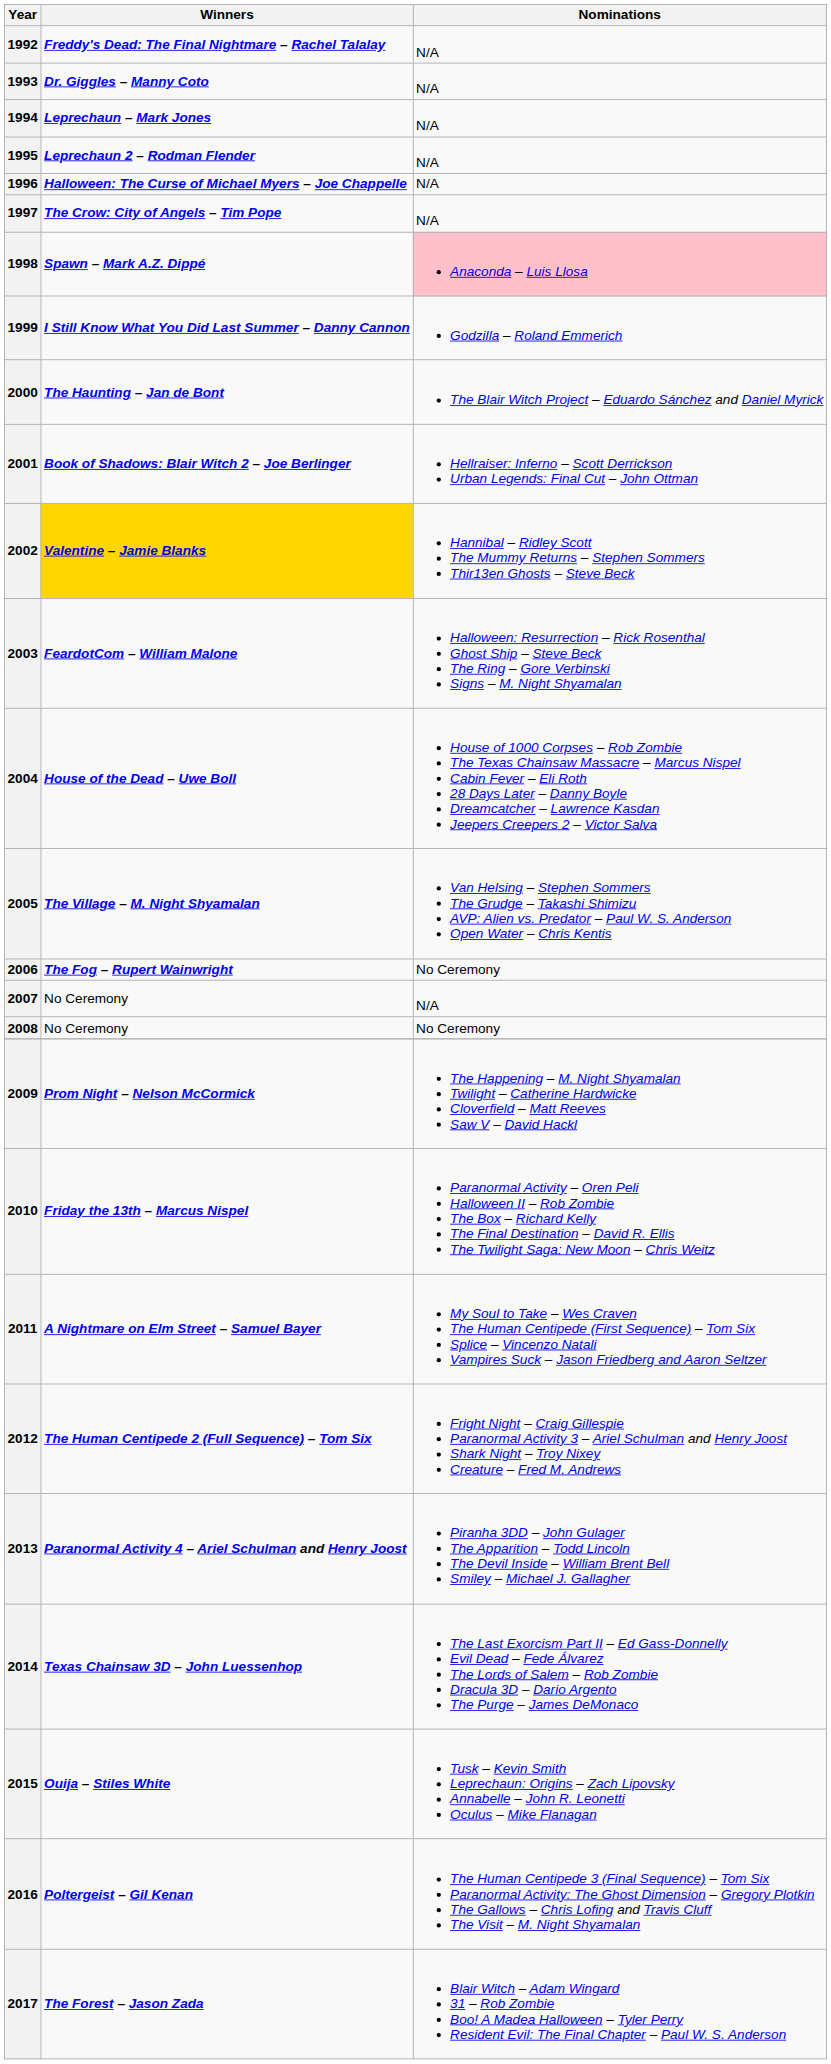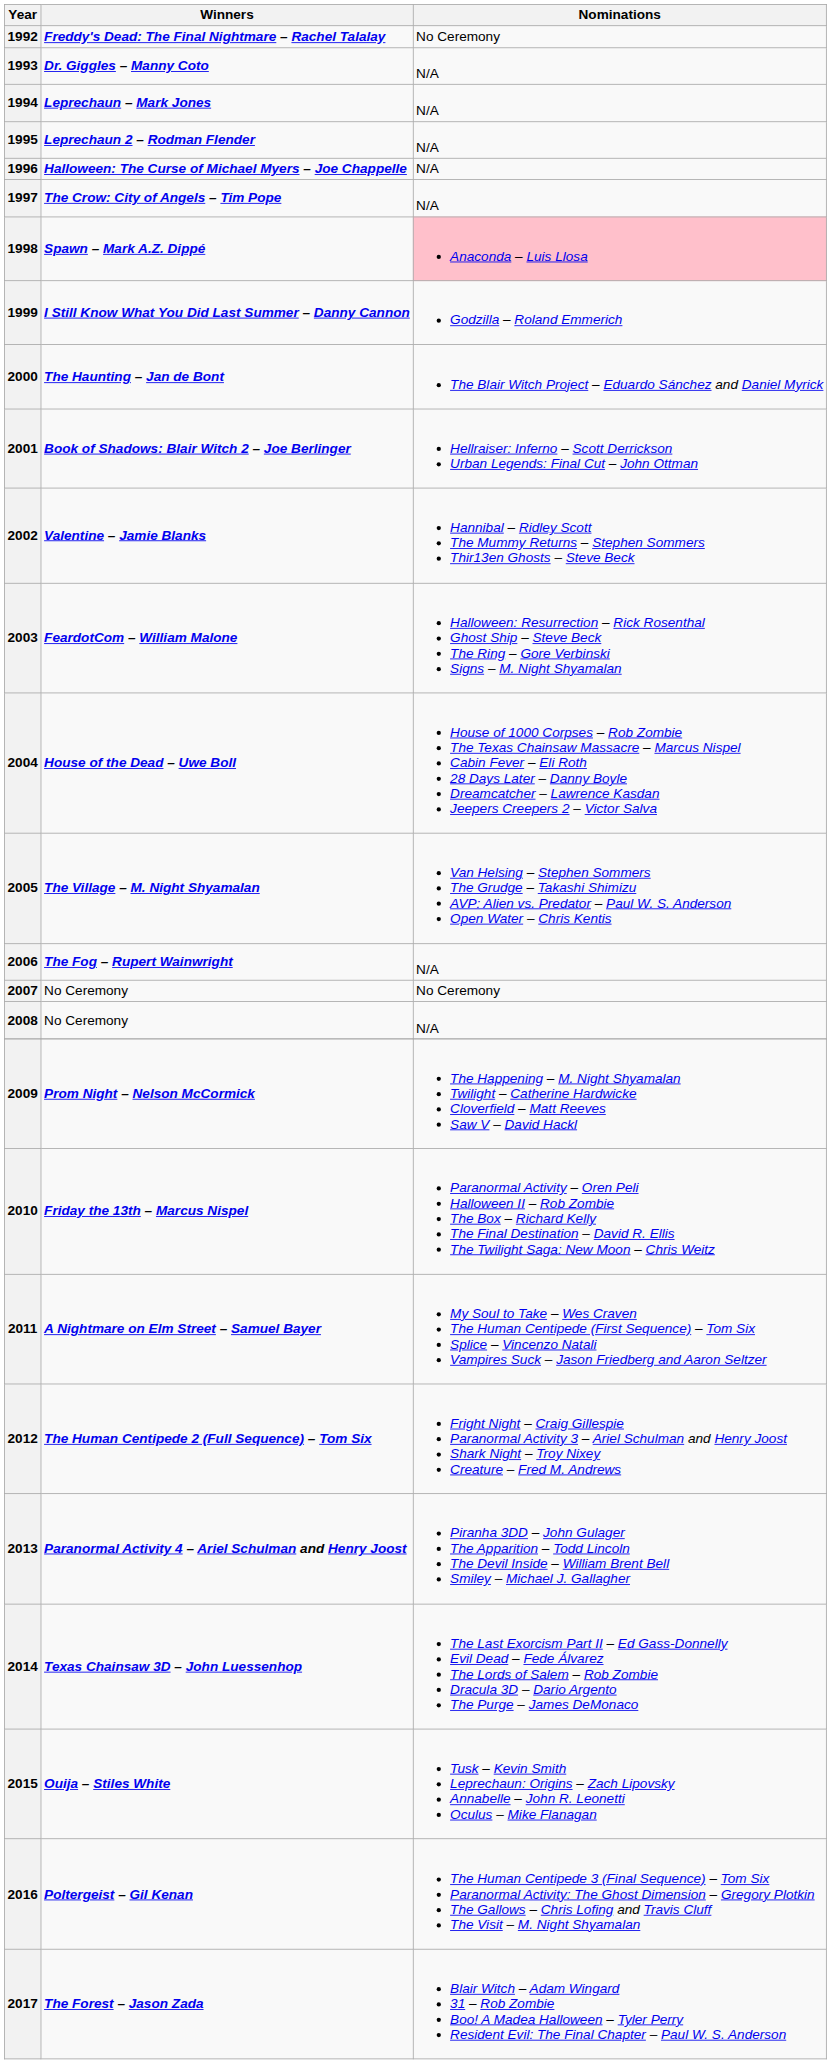 <table class="wikitable">
 <tr>
 <th>Year</th>
 <th>Winners</th>
 <th>Nominations</th>
 </tr>
 <tr>
 <th>1992<br></th>
 <td><strong><em><a href='#'>Freddy's Dead: The Final Nightmare</a> – <a href='#'>Rachel Talalay</a></em></strong></td>
-<td><br>N/A</td>
+<td>No Ceremony</td>
 </tr>
 <tr>
 <th>1993</th>
 <td><strong><em><a href='#'>Dr. Giggles</a> – <a href='#'>Manny Coto</a></em></strong></td>
 <td><br>N/A</td>
 </tr>
 <tr>
 <th>1994</th>
 <td><strong><em><a href='#'>Leprechaun</a> – <a href='#'>Mark Jones</a></em></strong></td>
 <td><br>N/A</td>
 </tr>
 <tr>
 <th>1995</th>
 <td><strong><em><a href='#'>Leprechaun 2</a> – <a href='#'>Rodman Flender</a></em></strong></td>
 <td><br>N/A</td>
 </tr>
 <tr>
 <th>1996</th>
 <td><strong><em><a href='#'>Halloween: The Curse of Michael Myers</a> – <a href='#'>Joe Chappelle</a></em></strong></td>
 <td>N/A</td>
 </tr>
 <tr>
 <th>1997</th>
 <td><strong><em><a href='#'>The Crow: City of Angels</a> – <a href='#'>Tim Pope</a></em></strong></td>
 <td><br>N/A</td>
 </tr>
 <tr>
 <th>1998</th>
 <td><strong><em><a href='#'>Spawn</a> – <a href='#'>Mark A.Z. Dippé</a></em></strong></td>
 <td style="background: pink;"><br><ul><li><em><a href='#'>Anaconda</a> – <a href='#'>Luis Llosa</a></em></li></ul></td>
 </tr>
 <tr>
 <th>1999</th>
 <td><strong><em><a href='#'>I Still Know What You Did Last Summer</a> – <a href='#'>Danny Cannon</a></em></strong></td>
 <td><br><ul><li><em><a href='#'>Godzilla</a> – <a href='#'>Roland Emmerich</a></em></li></ul></td>
 </tr>
 <tr>
 <th>2000</th>
 <td><strong><em><a href='#'>The Haunting</a> – <a href='#'>Jan de Bont</a></em></strong></td>
 <td><br><ul><li><em><a href='#'>The Blair Witch Project</a> – <a href='#'>Eduardo Sánchez</a> and <a href='#'>Daniel Myrick</a></em></li></ul></td>
 </tr>
 <tr>
 <th>2001</th>
 <td><strong><em><a href='#'>Book of Shadows: Blair Witch 2</a> – <a href='#'>Joe Berlinger</a></em></strong></td>
 <td><br><ul><li><em><a href='#'>Hellraiser: Inferno</a> – <a href='#'>Scott Derrickson</a></em></li><li><em><a href='#'>Urban Legends: Final Cut</a> – <a href='#'>John Ottman</a></em></li></ul></td>
 </tr>
 <tr>
 <th>2002</th>
-<td style="background: gold;"><strong><em><a href='#'>Valentine</a> – <a href='#'>Jamie Blanks</a></em></strong></td>
+<td><strong><em><a href='#'>Valentine</a> – <a href='#'>Jamie Blanks</a></em></strong></td>
 <td><br><ul><li><em><a href='#'>Hannibal</a> – <a href='#'>Ridley Scott</a></em></li><li><em><a href='#'>The Mummy Returns</a> – <a href='#'>Stephen Sommers</a></em></li><li><em><a href='#'>Thir13en Ghosts</a></em> – <em><a href='#'>Steve Beck</a></em></li></ul></td>
 </tr>
 <tr>
 <th>2003</th>
 <td><strong><em><a href='#'>FeardotCom</a> – <a href='#'>William Malone</a></em></strong></td>
 <td><br><ul><li><em><a href='#'>Halloween: Resurrection</a> – <a href='#'>Rick Rosenthal</a></em></li><li><em><a href='#'>Ghost Ship</a> – <a href='#'>Steve Beck</a></em></li><li><em><a href='#'>The Ring</a> – <a href='#'>Gore Verbinski</a></em></li><li><em><a href='#'>Signs</a></em> – <em><a href='#'>M. Night Shyamalan</a></em></li></ul></td>
 </tr>
 <tr>
 <th>2004</th>
 <td><strong><em><a href='#'>House of the Dead</a> – <a href='#'>Uwe Boll</a></em></strong></td>
 <td><br><ul><li><em><a href='#'>House of 1000 Corpses</a> – <a href='#'>Rob Zombie</a></em></li><li><em><a href='#'>The Texas Chainsaw Massacre</a> – <a href='#'>Marcus Nispel</a></em></li><li><em><a href='#'>Cabin Fever</a> – <a href='#'>Eli Roth</a></em></li><li><em><a href='#'>28 Days Later</a></em> – <em><a href='#'>Danny Boyle</a></em></li><li><em><a href='#'>Dreamcatcher</a></em> – <em><a href='#'>Lawrence Kasdan</a></em></li><li><em><a href='#'>Jeepers Creepers 2</a></em> – <em><a href='#'>Victor Salva</a></em></li></ul></td>
 </tr>
 <tr>
 <th>2005</th>
 <td><strong><em><a href='#'>The Village</a> – <a href='#'>M. Night Shyamalan</a></em></strong></td>
 <td><br><ul><li><em><a href='#'>Van Helsing</a> – <a href='#'>Stephen Sommers</a></em></li><li><em><a href='#'>The Grudge</a> – <a href='#'>Takashi Shimizu</a></em></li><li><em><a href='#'>AVP: Alien vs. Predator</a> – <a href='#'>Paul W. S. Anderson</a></em></li><li><em><a href='#'>Open Water</a></em> – <em><a href='#'>Chris Kentis</a></em></li></ul></td>
 </tr>
 <tr>
 <th>2006</th>
 <td><strong><em><a href='#'>The Fog</a> – <a href='#'>Rupert Wainwright</a></em></strong></td>
-<td>No Ceremony</td>
+<td><br>N/A</td>
 </tr>
 <tr>
 <th>2007</th>
 <td>No Ceremony</td>
-<td><br>N/A</td>
+<td>No Ceremony</td>
 </tr>
 <tr>
 <th>2008</th>
 <td>No Ceremony</td>
-<td>No Ceremony</td>
+<td><br>N/A</td>
 </tr>
 <tr>
 </tr>
 <tr>
 <th>2009</th>
 <td><strong><em><a href='#'>Prom Night</a> – <a href='#'>Nelson McCormick</a></em></strong></td>
 <td><br><ul><li><em><a href='#'>The Happening</a> – <a href='#'>M. Night Shyamalan</a></em></li><li><em><a href='#'>Twilight</a> – <a href='#'>Catherine Hardwicke</a></em></li><li><em><a href='#'>Cloverfield</a> – <a href='#'>Matt Reeves</a></em></li><li><em><a href='#'>Saw V</a></em> – <em><a href='#'>David Hackl</a></em></li></ul></td>
 </tr>
 <tr>
 <th>2010</th>
 <td><strong><em><a href='#'>Friday the 13th</a> – <a href='#'>Marcus Nispel</a></em></strong></td>
 <td><br><ul><li><em><a href='#'>Paranormal Activity</a> – <a href='#'>Oren Peli</a></em></li><li><em><a href='#'>Halloween II</a> – <a href='#'>Rob Zombie</a></em></li><li><em><a href='#'>The Box</a> – <a href='#'>Richard Kelly</a></em></li><li><em><a href='#'>The Final Destination</a></em> – <em><a href='#'>David R. Ellis</a></em></li><li><em><a href='#'>The Twilight Saga: New Moon</a> – <a href='#'>Chris Weitz</a></em></li></ul></td>
 </tr>
 <tr>
 <th>2011</th>
 <td><strong><em><a href='#'>A Nightmare on Elm Street</a> – <a href='#'>Samuel Bayer</a></em></strong></td>
 <td><br><ul><li><em><a href='#'>My Soul to Take</a> – <a href='#'>Wes Craven</a></em></li><li><em><a href='#'>The Human Centipede (First Sequence)</a> – <a href='#'>Tom Six</a></em></li><li><em><a href='#'>Splice</a> – <a href='#'>Vincenzo Natali</a></em></li><li><em><a href='#'>Vampires Suck</a></em> – <em><a href='#'>Jason Friedberg and Aaron Seltzer</a></em></li></ul></td>
 </tr>
 <tr>
 <th>2012</th>
 <td><strong><em><a href='#'>The Human Centipede 2 (Full Sequence)</a> – <a href='#'>Tom Six</a></em></strong></td>
 <td><br><ul><li><em><a href='#'>Fright Night</a> – <a href='#'>Craig Gillespie</a></em></li><li><em><a href='#'>Paranormal Activity 3</a> – <a href='#'>Ariel Schulman</a> and <a href='#'>Henry Joost</a></em></li><li><em><a href='#'>Shark Night</a> – <a href='#'>Troy Nixey</a></em></li><li><em><a href='#'>Creature</a></em> – <em><a href='#'>Fred M. Andrews</a></em></li></ul></td>
 </tr>
 <tr>
 <th>2013</th>
 <td><strong><em><a href='#'>Paranormal Activity 4</a> – <a href='#'>Ariel Schulman</a> and <a href='#'>Henry Joost</a></em></strong></td>
 <td><br><ul><li><em><a href='#'>Piranha 3DD</a> – <a href='#'>John Gulager</a></em></li><li><em><a href='#'>The Apparition</a> – <a href='#'>Todd Lincoln</a></em></li><li><em><a href='#'>The Devil Inside</a> – <a href='#'>William Brent Bell</a></em></li><li><em><a href='#'>Smiley</a></em> – <em><a href='#'>Michael J. Gallagher</a></em></li></ul></td>
 </tr>
 <tr>
 <th>2014</th>
 <td><strong><em><a href='#'>Texas Chainsaw 3D</a> – <a href='#'>John Luessenhop</a></em></strong></td>
 <td><br><ul><li><em><a href='#'>The Last Exorcism Part II</a> – <a href='#'>Ed Gass-Donnelly</a></em></li><li><em><a href='#'>Evil Dead</a> – <a href='#'>Fede Álvarez</a></em></li><li><em><a href='#'>The Lords of Salem</a> – <a href='#'>Rob Zombie</a></em></li><li><em><a href='#'>Dracula 3D</a></em> – <em><a href='#'>Dario Argento</a></em></li><li><em><a href='#'>The Purge</a></em> – <em><a href='#'>James DeMonaco</a></em></li></ul></td>
 </tr>
 <tr>
 <th>2015</th>
 <td><strong><em><a href='#'>Ouija</a> – <a href='#'>Stiles White</a></em></strong></td>
 <td><br><ul><li><em><a href='#'>Tusk</a> – <a href='#'>Kevin Smith</a></em></li><li><em><a href='#'>Leprechaun: Origins</a> – <a href='#'>Zach Lipovsky</a></em></li><li><em><a href='#'>Annabelle</a> – <a href='#'>John R. Leonetti</a></em></li><li><em><a href='#'>Oculus</a></em> – <em><a href='#'>Mike Flanagan</a></em></li></ul></td>
 </tr>
 <tr>
 <th>2016</th>
 <td><strong><em><a href='#'>Poltergeist</a> – <a href='#'>Gil Kenan</a></em></strong></td>
 <td><br><ul><li><em><a href='#'>The Human Centipede 3 (Final Sequence)</a> – <a href='#'>Tom Six</a></em></li><li><em><a href='#'>Paranormal Activity: The Ghost Dimension</a> – <a href='#'>Gregory Plotkin</a></em></li><li><em><a href='#'>The Gallows</a> – <a href='#'>Chris Lofing</a> and <a href='#'>Travis Cluff</a></em></li><li><em><a href='#'>The Visit</a></em> – <em><a href='#'>M. Night Shyamalan</a></em></li></ul></td>
 </tr>
 <tr>
 <th>2017</th>
 <td><strong><em><a href='#'>The Forest</a> – <a href='#'>Jason Zada</a></em></strong></td>
 <td><br><ul><li><em><a href='#'>Blair Witch</a> – <a href='#'>Adam Wingard</a></em></li><li><em><a href='#'>31</a> – <a href='#'>Rob Zombie</a></em></li><li><em><a href='#'>Boo! A Madea Halloween</a> – <a href='#'>Tyler Perry</a></em></li><li><em><a href='#'>Resident Evil: The Final Chapter</a></em> – <em><a href='#'>Paul W. S. Anderson</a></em></li></ul></td>
 </tr>
 </table>
